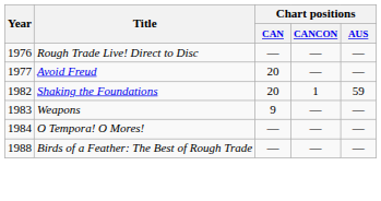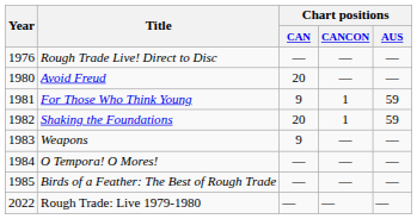 <table class="wikitable">
 <tr>
 <th rowspan=2>Year</th>
 <th rowspan=2>Title</th>
 <th colspan=3>Chart positions</th>
 </tr>
 <tr>
 <th width="40"><small><a href='#'>CAN</a></small></th>
 <th width="40"><small><a href='#'>CANCON</a></small></th>
 <th width="40"><small><a href='#'>AUS</a></small></th>
 </tr>
 <tr>
 <td>1976</td>
 <td><em>Rough Trade Live! Direct to Disc</em></td>
 <td align="center">—</td>
 <td align="center">—</td>
 <td align="center">—</td>
 </tr>
 <tr>
-<td>1977</td>
+<td>1980</td>
 <td><em><a href='#'>Avoid Freud</a></em></td>
 <td align="center">20</td>
 <td align="center">—</td>
 <td align="center">—</td>
+</tr>
+<tr>
+<td>1981</td>
+<td><em><a href='#'>For Those Who Think Young</a></em></td>
+<td align="center">9</td>
+<td align="center">1</td>
+<td align="center">59</td>
 </tr>
 <tr>
 <td>1982</td>
 <td><em><a href='#'>Shaking the Foundations</a></em></td>
 <td align="center">20</td>
 <td align="center">1</td>
 <td align="center">59</td>
 </tr>
 <tr>
 <td>1983</td>
 <td><em>Weapons</em></td>
 <td align="center">9</td>
 <td align="center">—</td>
 <td align="center">—</td>
 </tr>
 <tr>
 <td>1984</td>
 <td><em>O Tempora! O Mores!</em></td>
 <td align="center">—</td>
 <td align="center">—</td>
 <td align="center">—</td>
 </tr>
 <tr>
-<td>1988</td>
+<td>1985</td>
 <td><em>Birds of a Feather: The Best of Rough Trade</em></td>
 <td align="center">—</td>
 <td align="center">—</td>
 <td align="center">—</td>
 </tr>
+<tr>
+<td>2022</td>
+<td>Rough Trade: Live 1979-1980</td>
+<td>—</td>
+<td>—</td>
+<td>—</td>
+</tr>
 </table>
